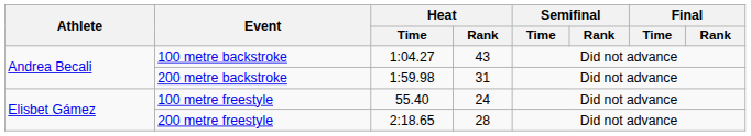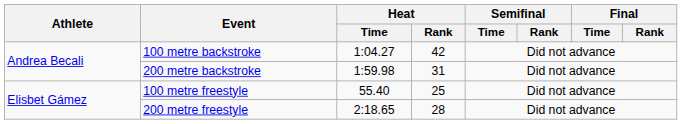 <table class="wikitable" style="text-align:center; font-size:90%; width:50%;">
 <tr>
 <th rowspan="2">Athlete</th>
 <th rowspan="2">Event</th>
 <th colspan="2">Heat</th>
 <th colspan="2">Semifinal</th>
 <th colspan="2">Final</th>
 </tr>
 <tr style="font-size:95%">
 <th>Time</th>
 <th>Rank</th>
 <th>Time</th>
 <th>Rank</th>
 <th>Time</th>
 <th>Rank</th>
 </tr>
 <tr>
 <td align=left rowspan=2><a href='#'>Andrea Becali</a></td>
 <td align=left><a href='#'>100 metre backstroke</a></td>
 <td>1:04.27</td>
-<td>43</td>
+<td>42</td>
 <td colspan=4>Did not advance</td>
 </tr>
 <tr>
 <td align=left><a href='#'>200 metre backstroke</a></td>
 <td>1:59.98</td>
 <td>31</td>
 <td colspan=4>Did not advance</td>
 </tr>
 <tr>
 <td align=left rowspan=2><a href='#'>Elisbet Gámez</a></td>
 <td align=left><a href='#'>100 metre freestyle</a></td>
 <td>55.40</td>
-<td>24</td>
+<td>25</td>
 <td colspan=4>Did not advance</td>
 </tr>
 <tr>
 <td align=left><a href='#'>200 metre freestyle</a></td>
 <td>2:18.65</td>
 <td>28</td>
 <td colspan=4>Did not advance</td>
 </tr>
 </table>
